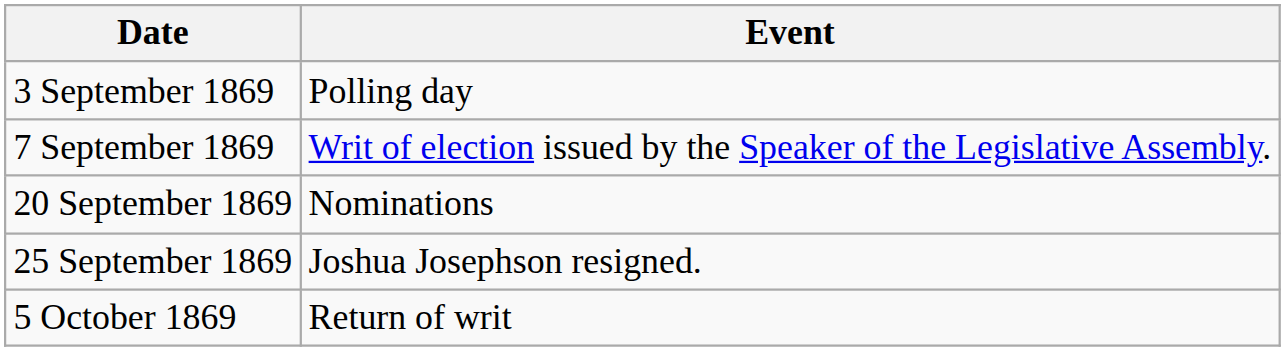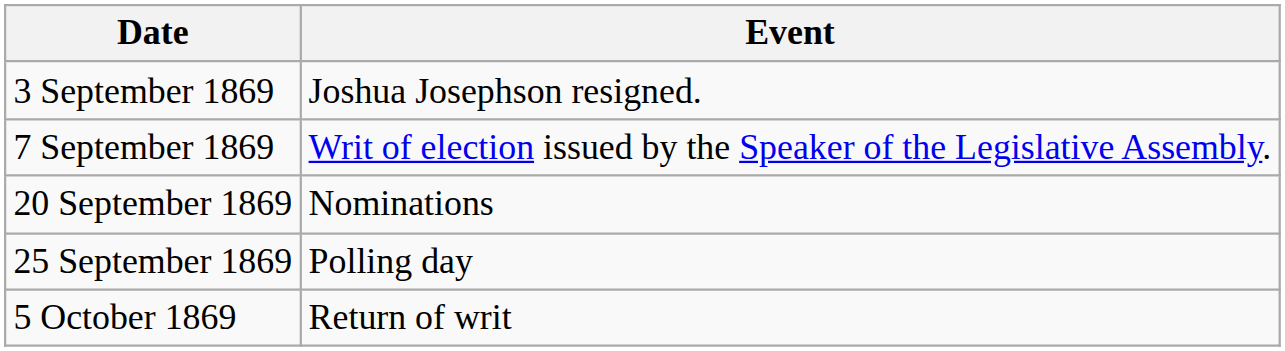 <table class="wikitable">
 <tr>
 <th>Date</th>
 <th>Event</th>
 </tr>
 <tr>
 <td>3 September 1869</td>
-<td>Polling day</td>
+<td>Joshua Josephson resigned.</td>
 </tr>
 <tr>
 <td>7 September 1869</td>
 <td><a href='#'>Writ of election</a> issued by the <a href='#'>Speaker of the Legislative Assembly</a>.</td>
 </tr>
 <tr>
 <td>20 September 1869</td>
 <td>Nominations</td>
 </tr>
 <tr>
 <td>25 September 1869</td>
-<td>Joshua Josephson resigned.</td>
+<td>Polling day</td>
 </tr>
 <tr>
 <td>5 October 1869</td>
 <td>Return of writ</td>
 </tr>
 </table>
